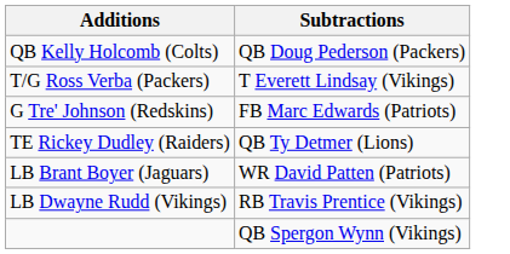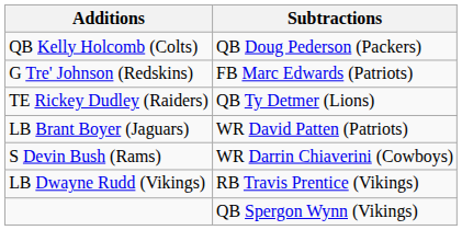 <table class="wikitable">
 <tr>
 <th>Additions</th>
 <th>Subtractions</th>
 </tr>
 <tr>
 <td>QB <a href='#'>Kelly Holcomb</a> (Colts)</td>
 <td>QB <a href='#'>Doug Pederson</a> (Packers)</td>
-</tr>
-<tr>
-<td>T/G <a href='#'>Ross Verba</a> (Packers)</td>
-<td>T <a href='#'>Everett Lindsay</a> (Vikings)</td>
 </tr>
 <tr>
 <td>G <a href='#'>Tre' Johnson</a> (Redskins)</td>
 <td>FB <a href='#'>Marc Edwards</a> (Patriots)</td>
 </tr>
 <tr>
 <td>TE <a href='#'>Rickey Dudley</a> (Raiders)</td>
 <td>QB <a href='#'>Ty Detmer</a> (Lions)</td>
 </tr>
 <tr>
 <td>LB <a href='#'>Brant Boyer</a> (Jaguars)</td>
 <td>WR <a href='#'>David Patten</a> (Patriots)</td>
 </tr>
 <tr>
+<td>S <a href='#'>Devin Bush</a> (Rams)</td>
+<td>WR <a href='#'>Darrin Chiaverini</a> (Cowboys)</td>
+</tr>
+<tr>
 <td>LB <a href='#'>Dwayne Rudd</a> (Vikings)</td>
 <td>RB <a href='#'>Travis Prentice</a> (Vikings)</td>
 </tr>
 <tr>
 <td></td>
 <td>QB <a href='#'>Spergon Wynn</a> (Vikings)</td>
 </tr>
 </table>
